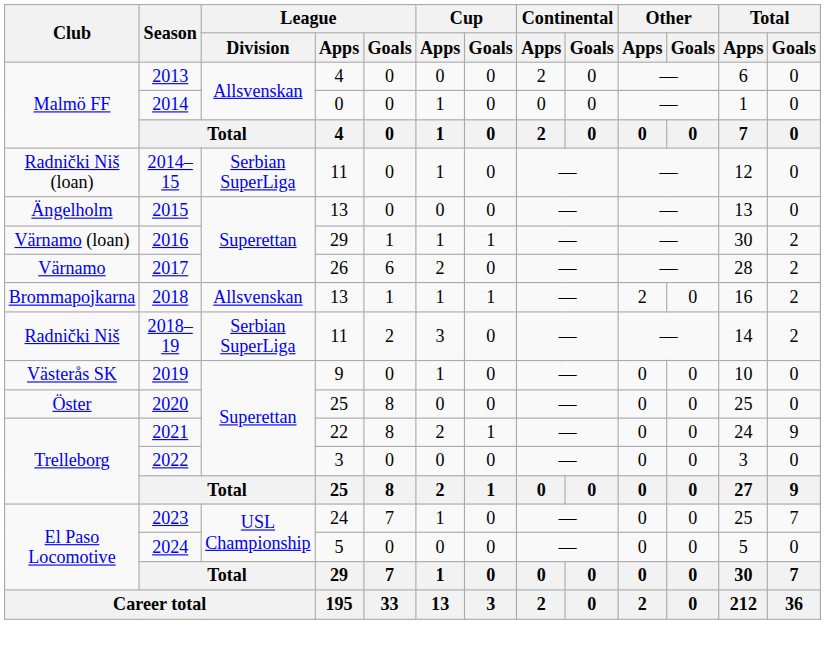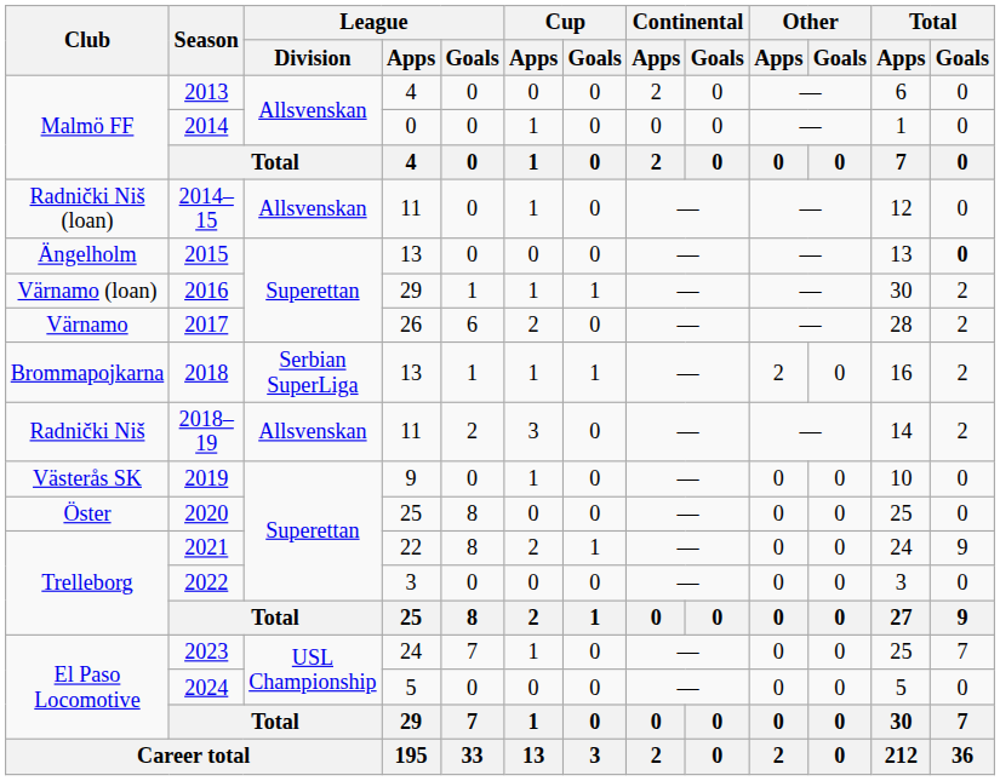 <table class="wikitable" style="text-align:center;">
 <tr>
 <th rowspan="2">Club</th>
 <th rowspan="2">Season</th>
 <th colspan="3">League</th>
 <th colspan="2">Cup</th>
 <th colspan="2">Continental</th>
 <th colspan="2">Other</th>
 <th colspan="2">Total</th>
 </tr>
 <tr>
 <th>Division</th>
 <th>Apps</th>
 <th>Goals</th>
 <th>Apps</th>
 <th>Goals</th>
 <th>Apps</th>
 <th>Goals</th>
 <th>Apps</th>
 <th>Goals</th>
 <th>Apps</th>
 <th>Goals</th>
 </tr>
 <tr>
 <td rowspan="3"><a href='#'>Malmö FF</a></td>
 <td><a href='#'>2013</a></td>
 <td rowspan=2><a href='#'>Allsvenskan</a></td>
 <td>4</td>
 <td>0</td>
 <td>0</td>
 <td>0</td>
 <td>2</td>
 <td>0</td>
 <td colspan="2">—</td>
 <td>6</td>
 <td>0</td>
 </tr>
 <tr>
 <td><a href='#'>2014</a></td>
 <td>0</td>
 <td>0</td>
 <td>1</td>
 <td>0</td>
 <td>0</td>
 <td>0</td>
 <td colspan="2">—</td>
 <td>1</td>
 <td>0</td>
 </tr>
 <tr>
 <th colspan=2>Total</th>
 <th>4</th>
 <th>0</th>
 <th>1</th>
 <th>0</th>
 <th>2</th>
 <th>0</th>
 <th>0</th>
 <th>0</th>
 <th>7</th>
 <th>0</th>
 </tr>
 <tr>
 <td><a href='#'>Radnički Niš</a> (loan)</td>
 <td><a href='#'>2014–15</a></td>
-<td><a href='#'>Serbian SuperLiga</a></td>
+<td><a href='#'>Allsvenskan</a></td>
 <td>11</td>
 <td>0</td>
 <td>1</td>
 <td>0</td>
 <td colspan="2">—</td>
 <td colspan="2">—</td>
 <td>12</td>
 <td>0</td>
 </tr>
 <tr>
 <td><a href='#'>Ängelholm</a></td>
 <td><a href='#'>2015</a></td>
 <td rowspan=3><a href='#'>Superettan</a></td>
 <td>13</td>
 <td>0</td>
 <td>0</td>
 <td>0</td>
 <td colspan="2">—</td>
 <td colspan="2">—</td>
 <td>13</td>
-<td>0</td>
+<td><strong>0</strong></td>
 </tr>
 <tr>
 <td><a href='#'>Värnamo</a> (loan)</td>
 <td><a href='#'>2016</a></td>
 <td>29</td>
 <td>1</td>
 <td>1</td>
 <td>1</td>
 <td colspan="2">—</td>
 <td colspan="2">—</td>
 <td>30</td>
 <td>2</td>
 </tr>
 <tr>
 <td><a href='#'>Värnamo</a></td>
 <td><a href='#'>2017</a></td>
 <td>26</td>
 <td>6</td>
 <td>2</td>
 <td>0</td>
 <td colspan="2">—</td>
 <td colspan="2">—</td>
 <td>28</td>
 <td>2</td>
 </tr>
 <tr>
 <td><a href='#'>Brommapojkarna</a></td>
 <td><a href='#'>2018</a></td>
-<td><a href='#'>Allsvenskan</a></td>
+<td><a href='#'>Serbian SuperLiga</a></td>
 <td>13</td>
 <td>1</td>
 <td>1</td>
 <td>1</td>
 <td colspan="2">—</td>
 <td>2</td>
 <td>0</td>
 <td>16</td>
 <td>2</td>
 </tr>
 <tr>
 <td><a href='#'>Radnički Niš</a></td>
 <td><a href='#'>2018–19</a></td>
-<td><a href='#'>Serbian SuperLiga</a></td>
+<td><a href='#'>Allsvenskan</a></td>
 <td>11</td>
 <td>2</td>
 <td>3</td>
 <td>0</td>
 <td colspan="2">—</td>
 <td colspan="2">—</td>
 <td>14</td>
 <td>2</td>
 </tr>
 <tr>
 <td><a href='#'>Västerås SK</a></td>
 <td><a href='#'>2019</a></td>
 <td rowspan="4"><a href='#'>Superettan</a></td>
 <td>9</td>
 <td>0</td>
 <td>1</td>
 <td>0</td>
 <td colspan="2">—</td>
 <td>0</td>
 <td>0</td>
 <td>10</td>
 <td>0</td>
 </tr>
 <tr>
 <td><a href='#'>Öster</a></td>
 <td><a href='#'>2020</a></td>
 <td>25</td>
 <td>8</td>
 <td>0</td>
 <td>0</td>
 <td colspan="2">—</td>
 <td>0</td>
 <td>0</td>
 <td>25</td>
 <td>0</td>
 </tr>
 <tr>
 <td rowspan=3><a href='#'>Trelleborg</a></td>
 <td><a href='#'>2021</a></td>
 <td>22</td>
 <td>8</td>
 <td>2</td>
 <td>1</td>
 <td colspan="2">—</td>
 <td>0</td>
 <td>0</td>
 <td>24</td>
 <td>9</td>
 </tr>
 <tr>
 <td><a href='#'>2022</a></td>
 <td>3</td>
 <td>0</td>
 <td>0</td>
 <td>0</td>
 <td colspan="2">—</td>
 <td>0</td>
 <td>0</td>
 <td>3</td>
 <td>0</td>
 </tr>
 <tr>
 <th colspan=2>Total</th>
 <th>25</th>
 <th>8</th>
 <th>2</th>
 <th>1</th>
 <th>0</th>
 <th>0</th>
 <th>0</th>
 <th>0</th>
 <th>27</th>
 <th>9</th>
 </tr>
 <tr>
 <td rowspan=3><a href='#'>El Paso Locomotive</a></td>
 <td><a href='#'>2023</a></td>
 <td rowspan=2><a href='#'>USL Championship</a></td>
 <td>24</td>
 <td>7</td>
 <td>1</td>
 <td>0</td>
 <td colspan="2">—</td>
 <td>0</td>
 <td>0</td>
 <td>25</td>
 <td>7</td>
 </tr>
 <tr>
 <td><a href='#'>2024</a></td>
 <td>5</td>
 <td>0</td>
 <td>0</td>
 <td>0</td>
 <td colspan="2">—</td>
 <td>0</td>
 <td>0</td>
 <td>5</td>
 <td>0</td>
 </tr>
 <tr>
 <th colspan=2>Total</th>
 <th>29</th>
 <th>7</th>
 <th>1</th>
 <th>0</th>
 <th>0</th>
 <th>0</th>
 <th>0</th>
 <th>0</th>
 <th>30</th>
 <th>7</th>
 </tr>
 <tr>
 <th colspan="3">Career total</th>
 <th>195</th>
 <th>33</th>
 <th>13</th>
 <th>3</th>
 <th>2</th>
 <th>0</th>
 <th>2</th>
 <th>0</th>
 <th>212</th>
 <th>36</th>
 </tr>
 </table>
